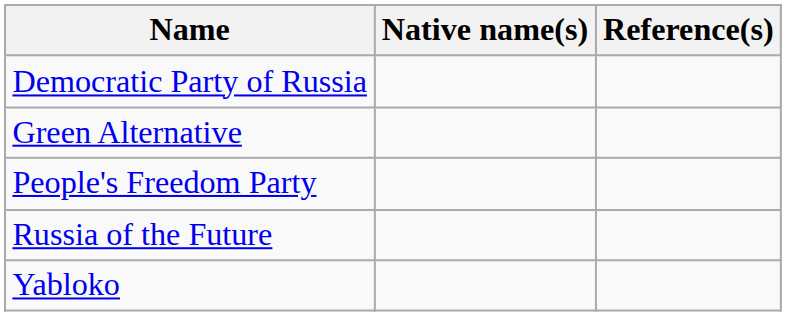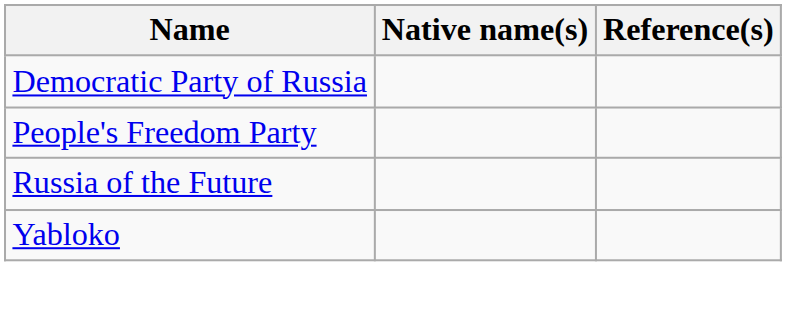 <table class="wikitable">
 <tr>
 <th>Name</th>
 <th>Native name(s)</th>
 <th>Reference(s)</th>
 </tr>
 <tr>
 <td><a href='#'>Democratic Party of Russia</a></td>
-<td></td>
-<td></td>
-</tr>
-<tr>
-<td><a href='#'>Green Alternative</a></td>
 <td></td>
 <td></td>
 </tr>
 <tr>
 <td><a href='#'>People's Freedom Party</a></td>
 <td></td>
 <td></td>
 </tr>
 <tr>
 <td><a href='#'>Russia of the Future</a></td>
 <td></td>
 <td></td>
 </tr>
 <tr>
 <td><a href='#'>Yabloko</a></td>
 <td></td>
 <td></td>
 </tr>
 </table>
